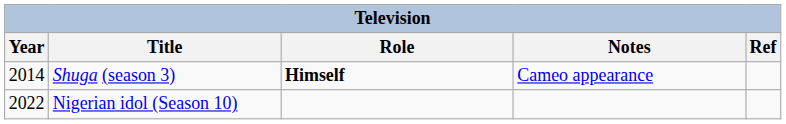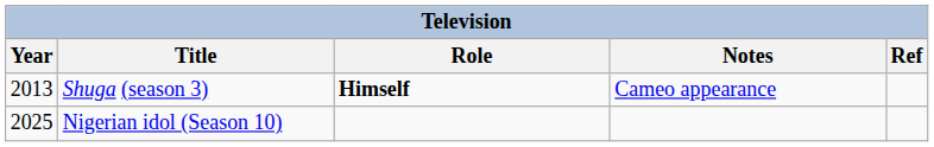 <table class="wikitable">
 <tr>
 <th colspan="5" style="background: LightSteelBlue;">Television</th>
 </tr>
 <tr>
 <th>Year</th>
 <th width="200">Title</th>
 <th width="200">Role</th>
 <th width="200">Notes</th>
 <th>Ref</th>
 </tr>
 <tr>
-<td>2014</td>
+<td>2013</td>
 <td><a href='#'><em>Shuga</em></a> <a href='#'>(season 3)</a></td>
 <td><strong>Himself</strong></td>
 <td><a href='#'>Cameo appearance</a></td>
 <td></td>
 </tr>
 <tr>
-<td>2022</td>
+<td>2025</td>
 <td><a href='#'>Nigerian idol (Season 10)</a></td>
 <td></td>
 <td></td>
 <td></td>
 </tr>
 </table>
